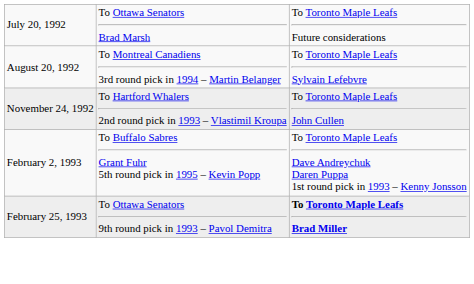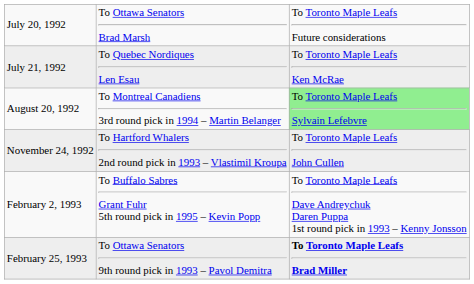 <table class="wikitable">
 <tr>
 <td>July 20, 1992</td>
 <td valign="top">To <a href='#'>Ottawa Senators</a><hr><a href='#'>Brad Marsh</a></td>
 <td valign="top">To <a href='#'>Toronto Maple Leafs</a><hr>Future considerations</td>
 </tr>
+<tr bgcolor="#eeeeee">
+<td>July 21, 1992</td>
+<td valign="top">To <a href='#'>Quebec Nordiques</a><hr><a href='#'>Len Esau</a></td>
+<td valign="top">To <a href='#'>Toronto Maple Leafs</a><hr><a href='#'>Ken McRae</a></td>
+</tr>
 <tr>
 <td>August 20, 1992</td>
 <td valign="top">To <a href='#'>Montreal Canadiens</a><hr>3rd round pick in <a href='#'>1994</a> – <a href='#'>Martin Belanger</a></td>
-<td valign="top">To <a href='#'>Toronto Maple Leafs</a><hr><a href='#'>Sylvain Lefebvre</a></td>
+<td valign="top" style="background: lightgreen;">To <a href='#'>Toronto Maple Leafs</a><hr><a href='#'>Sylvain Lefebvre</a></td>
 </tr>
 <tr bgcolor="#eeeeee">
 <td>November 24, 1992</td>
 <td valign="top">To <a href='#'>Hartford Whalers</a><hr>2nd round pick in <a href='#'>1993</a> – <a href='#'>Vlastimil Kroupa</a></td>
 <td valign="top">To <a href='#'>Toronto Maple Leafs</a><hr><a href='#'>John Cullen</a></td>
 </tr>
 <tr>
 <td>February 2, 1993</td>
 <td valign="top">To <a href='#'>Buffalo Sabres</a><hr><a href='#'>Grant Fuhr</a> <br> 5th round pick in <a href='#'>1995</a> – <a href='#'>Kevin Popp</a></td>
 <td valign="top">To <a href='#'>Toronto Maple Leafs</a><hr><a href='#'>Dave Andreychuk</a> <br> <a href='#'>Daren Puppa</a> <br> 1st round pick in <a href='#'>1993</a> – <a href='#'>Kenny Jonsson</a></td>
 </tr>
 <tr bgcolor="#eeeeee">
 <td>February 25, 1993</td>
 <td valign="top">To <a href='#'>Ottawa Senators</a><hr>9th round pick in <a href='#'>1993</a> – <a href='#'>Pavol Demitra</a></td>
 <td valign="top"><strong>To <a href='#'>Toronto Maple Leafs</a><hr><a href='#'>Brad Miller</a></strong></td>
 </tr>
 </table>
